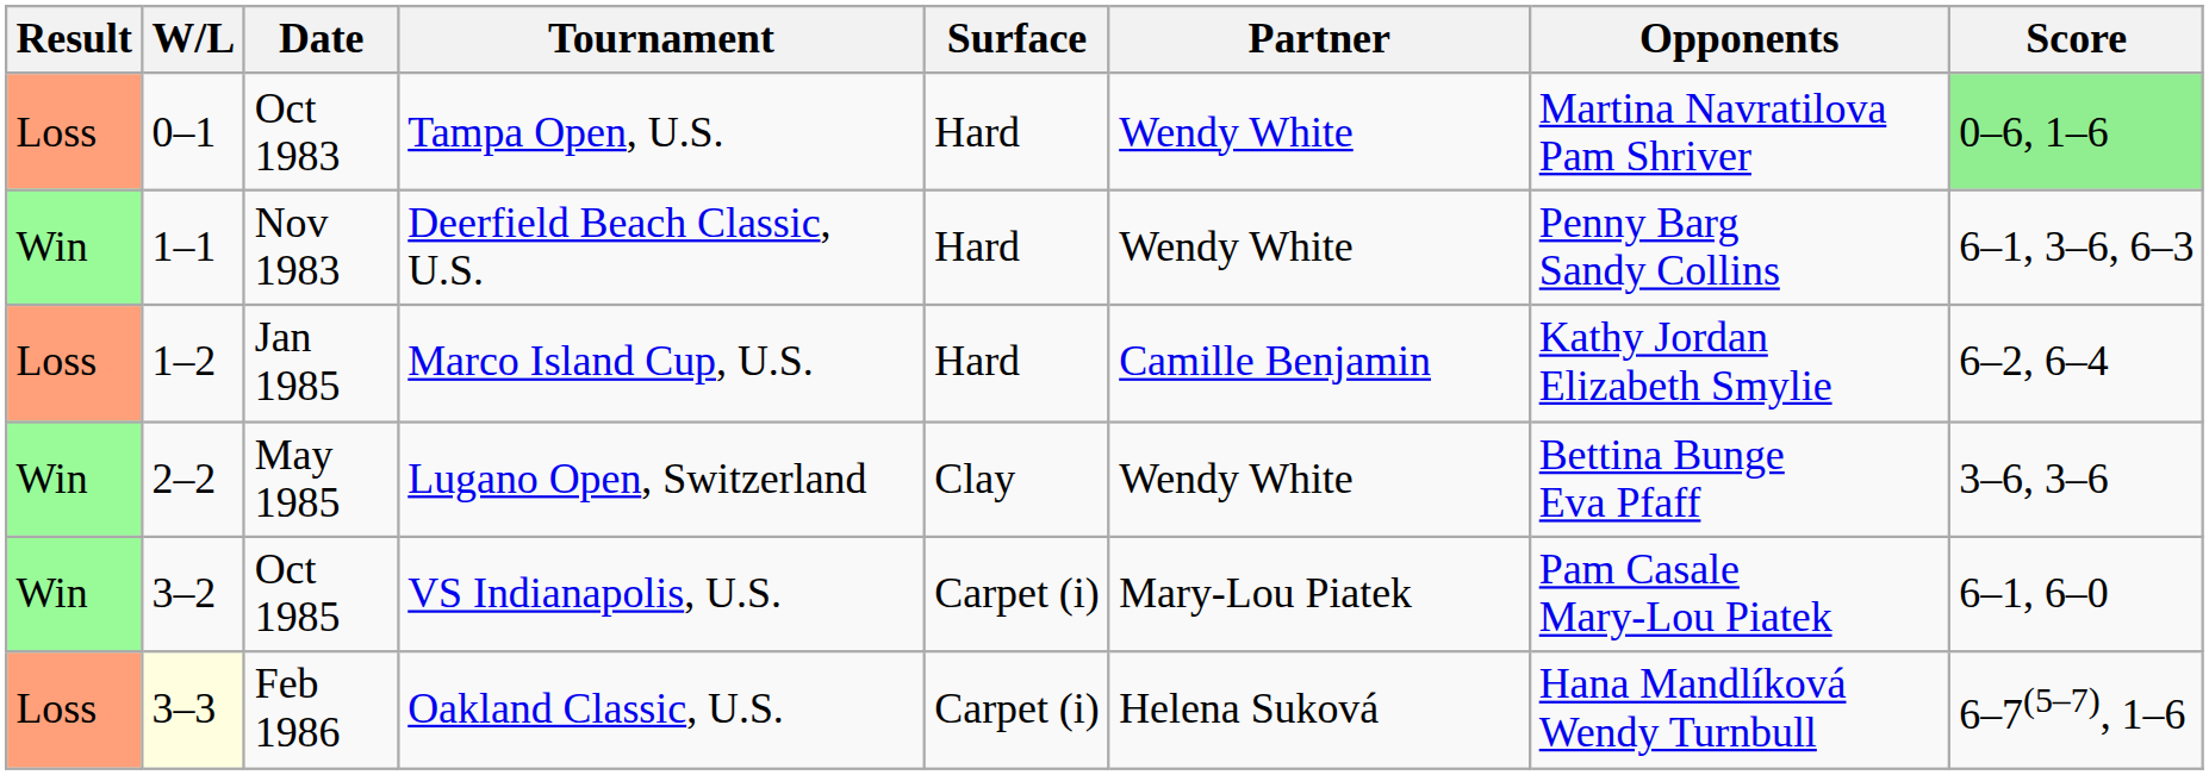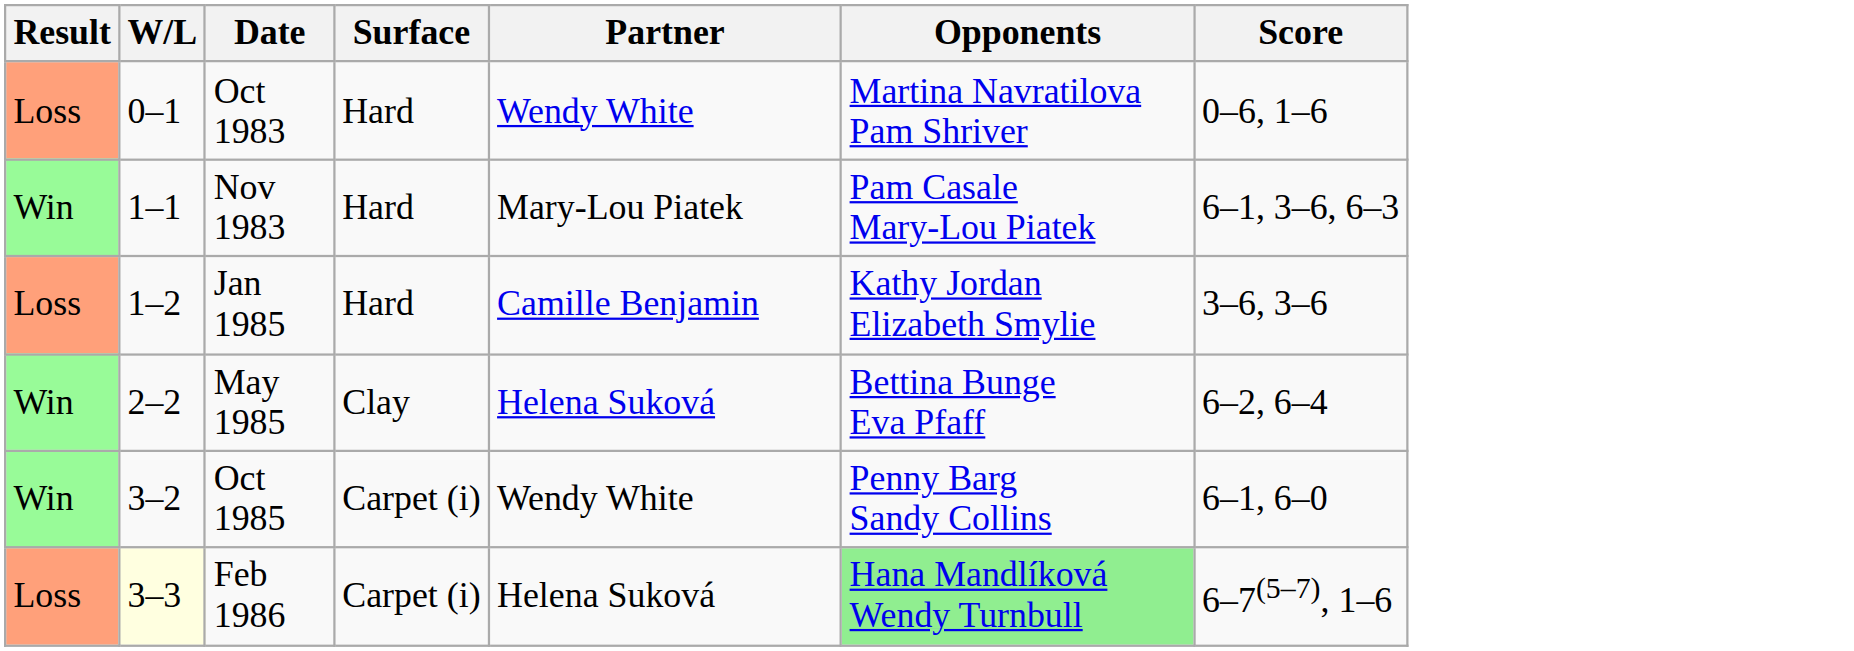 <table class="sortable wikitable">
 <tr>
 <th>Result</th>
 <th class="unsortable">W/L</th>
 <th style="width:50px">Date</th>
-<th style="width:190px">Tournament</th>
 <th>Surface</th>
 <th style="width:150px">Partner</th>
 <th style="width:150px">Opponents</th>
 <th>Score</th>
 </tr>
 <tr>
 <td style="background:#ffa07a;">Loss</td>
 <td>0–1</td>
 <td>Oct 1983</td>
-<td><a href='#'>Tampa Open</a>, U.S.</td>
 <td>Hard</td>
 <td> <a href='#'>Wendy White</a></td>
 <td> <a href='#'>Martina Navratilova</a> <br>  <a href='#'>Pam Shriver</a></td>
-<td style="background: lightgreen;">0–6, 1–6</td>
+<td>0–6, 1–6</td>
 </tr>
 <tr>
 <td style="background:#98fb98;">Win</td>
 <td>1–1</td>
 <td>Nov 1983</td>
-<td><a href='#'>Deerfield Beach Classic</a>, U.S.</td>
 <td>Hard</td>
-<td> Wendy White</td>
-<td> <a href='#'>Penny Barg</a> <br>  <a href='#'>Sandy Collins</a></td>
+<td> Mary-Lou Piatek</td>
+<td> <a href='#'>Pam Casale</a> <br>  <a href='#'>Mary-Lou Piatek</a></td>
 <td>6–1, 3–6, 6–3</td>
 </tr>
 <tr>
 <td style="background:#ffa07a;">Loss</td>
 <td>1–2</td>
 <td>Jan 1985</td>
-<td><a href='#'>Marco Island Cup</a>, U.S.</td>
 <td>Hard</td>
 <td> <a href='#'>Camille Benjamin</a></td>
 <td> <a href='#'>Kathy Jordan</a> <br>  <a href='#'>Elizabeth Smylie</a></td>
-<td>6–2, 6–4</td>
+<td>3–6, 3–6</td>
 </tr>
 <tr>
 <td style="background:#98fb98;">Win</td>
 <td>2–2</td>
 <td>May 1985</td>
-<td><a href='#'>Lugano Open</a>, Switzerland</td>
 <td>Clay</td>
-<td> Wendy White</td>
+<td> <a href='#'>Helena Suková</a></td>
 <td> <a href='#'>Bettina Bunge</a> <br>  <a href='#'>Eva Pfaff</a></td>
-<td>3–6, 3–6</td>
+<td>6–2, 6–4</td>
 </tr>
 <tr>
 <td style="background:#98fb98;">Win</td>
 <td>3–2</td>
 <td>Oct 1985</td>
-<td><a href='#'>VS Indianapolis</a>, U.S.</td>
 <td>Carpet (i)</td>
-<td> Mary-Lou Piatek</td>
-<td> <a href='#'>Pam Casale</a> <br>  <a href='#'>Mary-Lou Piatek</a></td>
+<td> Wendy White</td>
+<td> <a href='#'>Penny Barg</a> <br>  <a href='#'>Sandy Collins</a></td>
 <td>6–1, 6–0</td>
 </tr>
 <tr>
 <td style="background:#ffa07a;">Loss</td>
 <td style="background: lightyellow;">3–3</td>
 <td>Feb 1986</td>
-<td><a href='#'>Oakland Classic</a>, U.S.</td>
 <td>Carpet (i)</td>
 <td> Helena Suková</td>
-<td> <a href='#'>Hana Mandlíková</a> <br>  <a href='#'>Wendy Turnbull</a></td>
+<td style="background: lightgreen;"> <a href='#'>Hana Mandlíková</a> <br>  <a href='#'>Wendy Turnbull</a></td>
 <td>6–7<sup>(5–7)</sup>, 1–6</td>
 </tr>
 </table>
